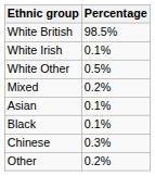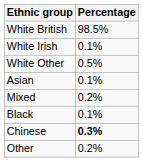 <table class="wikitable">
 <tr>
 <th>Ethnic group</th>
 <th>Percentage</th>
 </tr>
 <tr>
 <td>White British</td>
 <td>98.5%</td>
 </tr>
 <tr>
 <td>White Irish</td>
 <td>0.1%</td>
 </tr>
 <tr>
 <td>White Other</td>
 <td>0.5%</td>
 </tr>
 <tr>
+<td>Asian</td>
+<td>0.1%</td>
+</tr>
+<tr>
 <td>Mixed</td>
 <td>0.2%</td>
-</tr>
-<tr>
-<td>Asian</td>
-<td>0.1%</td>
 </tr>
 <tr>
 <td>Black</td>
 <td>0.1%</td>
 </tr>
 <tr>
 <td>Chinese</td>
-<td>0.3%</td>
+<td><strong>0.3%</strong></td>
 </tr>
 <tr>
 <td>Other</td>
 <td>0.2%</td>
 </tr>
 </table>
